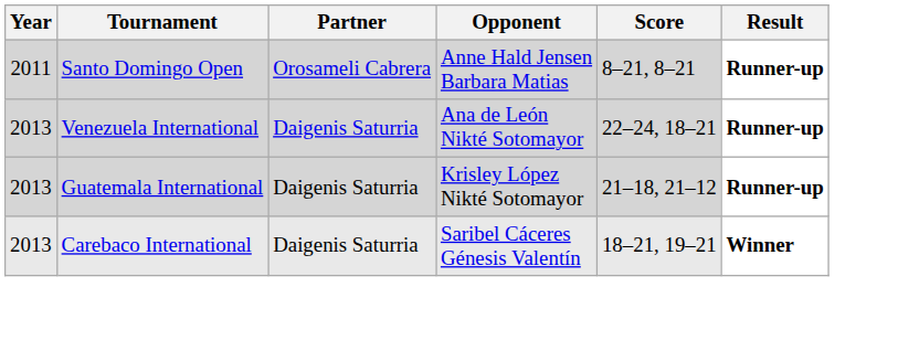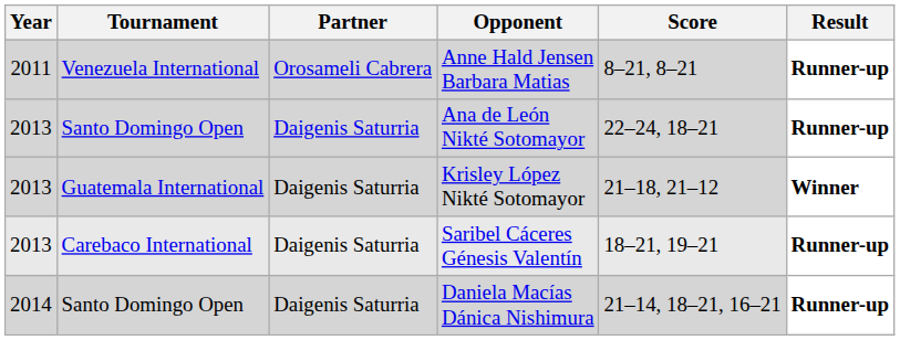 <table class="sortable wikitable" style="font-size: 90%;">
 <tr>
 <th>Year</th>
 <th>Tournament</th>
 <th>Partner</th>
 <th>Opponent</th>
 <th>Score</th>
 <th>Result</th>
 </tr>
 <tr style="background:#D5D5D5">
 <td align="center">2011</td>
-<td align="left"><a href='#'>Santo Domingo Open</a></td>
+<td align="left"><a href='#'>Venezuela International</a></td>
 <td align="left"> <a href='#'>Orosameli Cabrera</a></td>
 <td align="left"> <a href='#'>Anne Hald Jensen</a><br> <a href='#'>Barbara Matias</a></td>
 <td align="left">8–21, 8–21</td>
 <td style="text-align:left; background:white"> <strong>Runner-up</strong></td>
 </tr>
 <tr style="background:#D5D5D5">
 <td align="center">2013</td>
-<td align="left"><a href='#'>Venezuela International</a></td>
+<td align="left"><a href='#'>Santo Domingo Open</a></td>
 <td align="left"> <a href='#'>Daigenis Saturria</a></td>
 <td align="left"> <a href='#'>Ana de León</a><br> <a href='#'>Nikté Sotomayor</a></td>
 <td align="left">22–24, 18–21</td>
 <td style="text-align:left; background:white"> <strong>Runner-up</strong></td>
 </tr>
 <tr style="background:#D5D5D5">
 <td align="center">2013</td>
 <td align="left"><a href='#'>Guatemala International</a></td>
 <td align="left"> Daigenis Saturria</td>
 <td align="left"> <a href='#'>Krisley López</a><br> Nikté Sotomayor</td>
 <td align="left">21–18, 21–12</td>
-<td style="text-align:left; background:white"> <strong>Runner-up</strong></td>
+<td style="text-align:left; background:white"> <strong>Winner</strong></td>
 </tr>
 <tr style="background:#E9E9E9">
 <td align="center">2013</td>
 <td align="left"><a href='#'>Carebaco International</a></td>
 <td align="left"> Daigenis Saturria</td>
 <td align="left"> <a href='#'>Saribel Cáceres</a><br> <a href='#'>Génesis Valentín</a></td>
 <td align="left">18–21, 19–21</td>
-<td style="text-align:left; background:white"> <strong>Winner</strong></td>
+<td style="text-align:left; background:white"> <strong>Runner-up</strong></td>
+</tr>
+<tr style="background:#D5D5D5">
+<td align="center">2014</td>
+<td align="left">Santo Domingo Open</td>
+<td align="left"> Daigenis Saturria</td>
+<td align="left"> <a href='#'>Daniela Macías</a><br> <a href='#'>Dánica Nishimura</a></td>
+<td align="left">21–14, 18–21, 16–21</td>
+<td style="text-align:left; background:white"> <strong>Runner-up</strong></td>
 </tr>
 </table>
